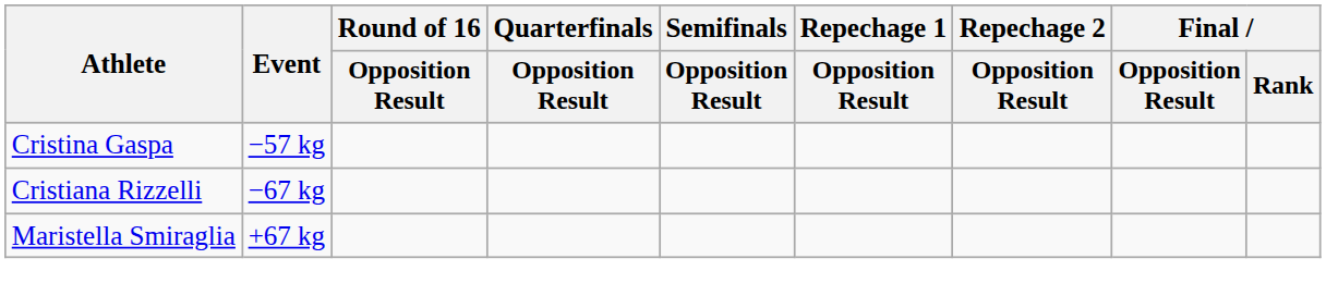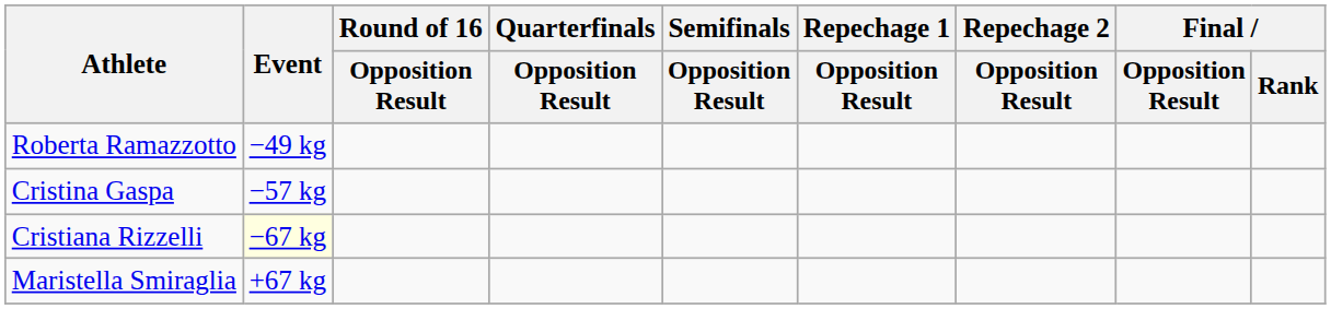 <table class="wikitable" style="font-size:90%">
 <tr>
 <th rowspan="2">Athlete</th>
 <th rowspan="2">Event</th>
 <th>Round of 16</th>
 <th>Quarterfinals</th>
 <th>Semifinals</th>
 <th>Repechage 1</th>
 <th>Repechage 2</th>
 <th colspan=2>Final / </th>
 </tr>
 <tr style="font-size:95%">
 <th>Opposition<br>Result</th>
 <th>Opposition<br>Result</th>
 <th>Opposition<br>Result</th>
 <th>Opposition<br>Result</th>
 <th>Opposition<br>Result</th>
 <th>Opposition<br>Result</th>
 <th>Rank</th>
 </tr>
 <tr align=center>
+<td align=left><a href='#'>Roberta Ramazzotto</a></td>
+<td align=left><a href='#'>−49 kg</a></td>
+<td></td>
+<td></td>
+<td></td>
+<td></td>
+<td></td>
+<td></td>
+<td></td>
+</tr>
+<tr align=center>
 <td align=left><a href='#'>Cristina Gaspa</a></td>
 <td align=left><a href='#'>−57 kg</a></td>
 <td></td>
 <td></td>
 <td></td>
 <td></td>
 <td></td>
 <td></td>
 <td></td>
 </tr>
 <tr align=center>
 <td align=left><a href='#'>Cristiana Rizzelli</a></td>
-<td align=left><a href='#'>−67 kg</a></td>
+<td align=left style="background: lightyellow;"><a href='#'>−67 kg</a></td>
 <td></td>
 <td></td>
 <td></td>
 <td></td>
 <td></td>
 <td></td>
 <td></td>
 </tr>
 <tr align=center>
 <td align=left><a href='#'>Maristella Smiraglia</a></td>
 <td align=left><a href='#'>+67 kg</a></td>
 <td></td>
 <td></td>
 <td></td>
 <td></td>
 <td></td>
 <td></td>
 <td></td>
 </tr>
 </table>
